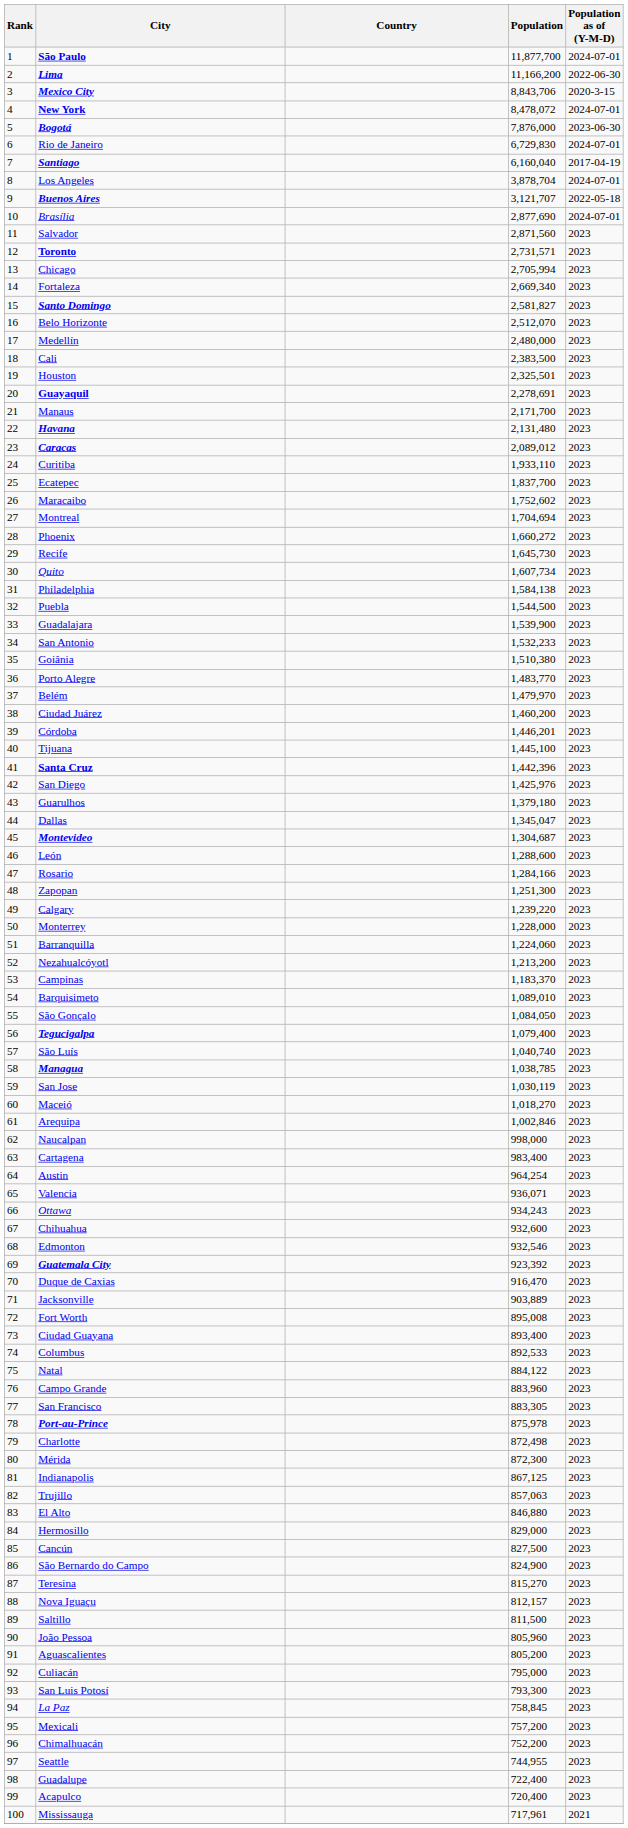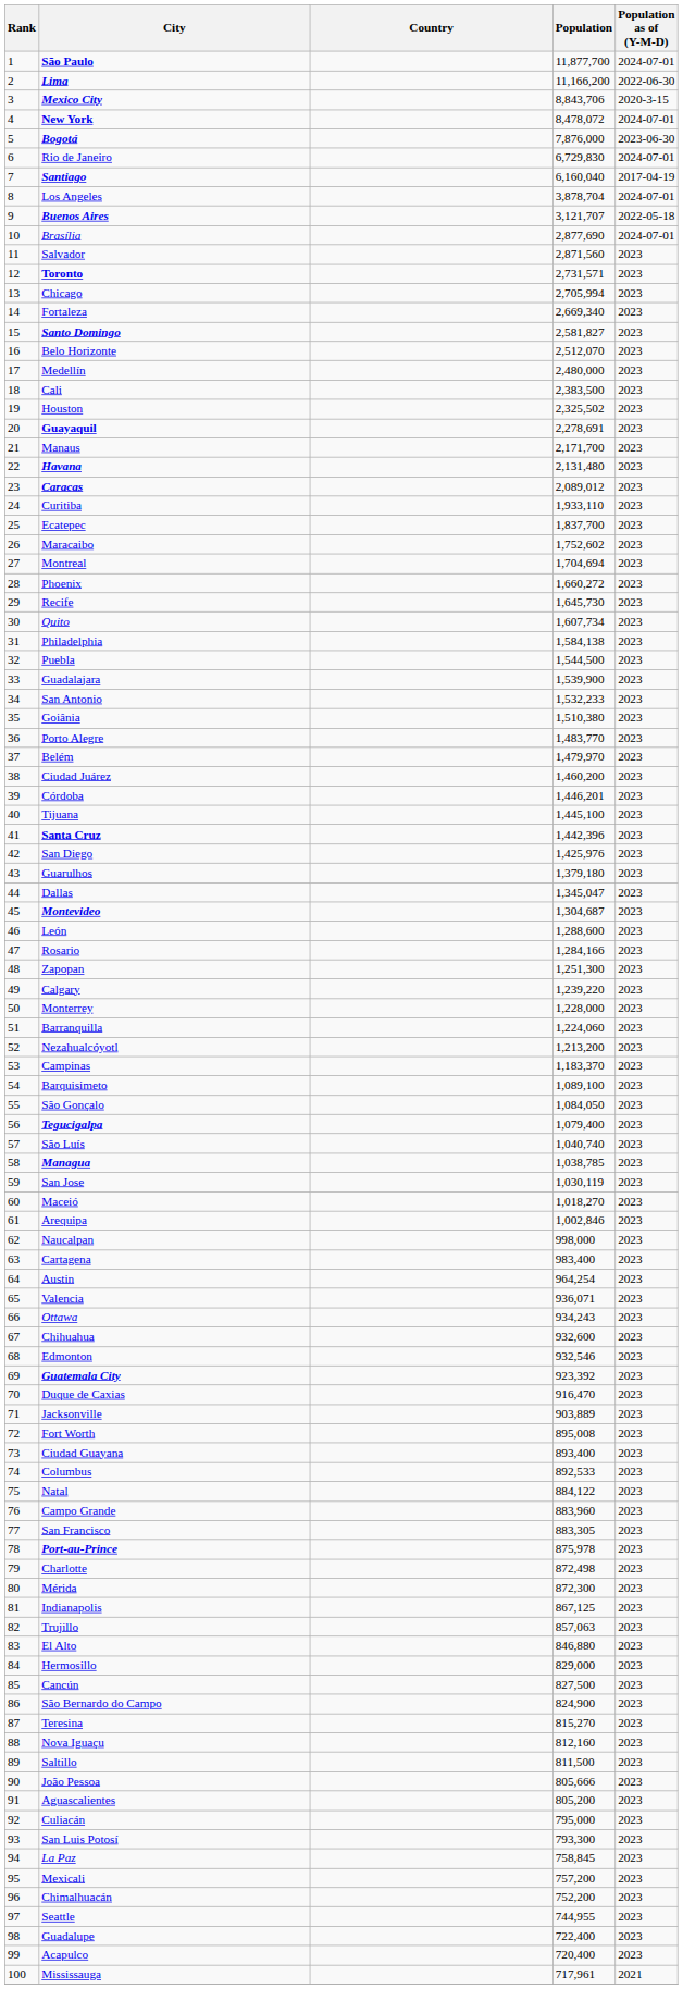 <table class="sortable wikitable" style="width:70%">
 <tr>
 <th style="width:4%">Rank</th>
 <th style="width:50%">City</th>
 <th style="width:50%">Country</th>
 <th style="width:50%">Population</th>
 <th style="width:6%">Population as of<br>(Y-M-D)</th>
 </tr>
 <tr>
 <td>1</td>
 <td><strong><a href='#'>São Paulo</a></strong></td>
 <td></td>
 <td>11,877,700</td>
 <td>2024-07-01</td>
 </tr>
 <tr>
 <td>2</td>
 <td><strong><em><a href='#'>Lima</a></em></strong></td>
 <td></td>
 <td>11,166,200 </td>
 <td>2022-06-30</td>
 </tr>
 <tr>
 <td>3</td>
 <td><strong><em><a href='#'>Mexico City</a></em></strong></td>
 <td></td>
 <td>8,843,706<br></td>
 <td>2020-3-15</td>
 </tr>
 <tr>
 <td>4</td>
 <td><strong><a href='#'>New York</a></strong></td>
 <td></td>
 <td>8,478,072</td>
 <td>2024-07-01</td>
 </tr>
 <tr>
 <td>5</td>
 <td><strong><em><a href='#'>Bogotá</a></em></strong></td>
 <td></td>
 <td>7,876,000</td>
 <td>2023-06-30</td>
 </tr>
 <tr>
 <td>6</td>
 <td><a href='#'>Rio de Janeiro</a></td>
 <td></td>
 <td>6,729,830</td>
 <td>2024-07-01</td>
 </tr>
 <tr>
 <td>7</td>
 <td><strong><em><a href='#'>Santiago</a></em></strong></td>
 <td></td>
 <td>6,160,040</td>
 <td>2017-04-19</td>
 </tr>
 <tr>
 <td>8</td>
 <td><a href='#'>Los Angeles</a></td>
 <td></td>
 <td>3,878,704</td>
 <td>2024-07-01</td>
 </tr>
 <tr>
 <td>9</td>
 <td><strong><em><a href='#'>Buenos Aires</a></em></strong></td>
 <td></td>
 <td>3,121,707</td>
 <td>2022-05-18</td>
 </tr>
 <tr>
 <td>10</td>
 <td><em><a href='#'>Brasília</a></em></td>
 <td></td>
 <td>2,877,690</td>
 <td>2024-07-01</td>
 </tr>
 <tr>
 <td>11</td>
 <td><a href='#'>Salvador</a></td>
 <td></td>
 <td>2,871,560</td>
 <td>2023</td>
 </tr>
 <tr>
 <td>12</td>
 <td><strong><a href='#'>Toronto</a></strong></td>
 <td></td>
 <td>2,731,571 </td>
 <td>2023</td>
 </tr>
 <tr>
 <td>13</td>
 <td><a href='#'>Chicago</a></td>
 <td></td>
 <td>2,705,994</td>
 <td>2023</td>
 </tr>
 <tr>
 <td>14</td>
 <td><a href='#'>Fortaleza</a></td>
 <td></td>
 <td>2,669,340</td>
 <td>2023</td>
 </tr>
 <tr>
 <td>15</td>
 <td><strong><em><a href='#'>Santo Domingo</a></em></strong></td>
 <td></td>
 <td>2,581,827</td>
 <td>2023</td>
 </tr>
 <tr>
 <td>16</td>
 <td><a href='#'>Belo Horizonte</a></td>
 <td></td>
 <td>2,512,070</td>
 <td>2023</td>
 </tr>
 <tr>
 <td>17</td>
 <td><a href='#'>Medellín</a></td>
 <td></td>
 <td>2,480,000</td>
 <td>2023</td>
 </tr>
 <tr>
 <td>18</td>
 <td><a href='#'>Cali</a></td>
 <td></td>
 <td>2,383,500</td>
 <td>2023</td>
 </tr>
 <tr>
 <td>19</td>
 <td><a href='#'>Houston</a></td>
 <td></td>
-<td>2,325,501</td>
+<td>2,325,502</td>
 <td>2023</td>
 </tr>
 <tr>
 <td>20</td>
 <td><strong><a href='#'>Guayaquil</a></strong></td>
 <td></td>
 <td>2,278,691</td>
 <td>2023</td>
 </tr>
 <tr>
 <td>21</td>
 <td><a href='#'>Manaus</a></td>
 <td></td>
 <td>2,171,700</td>
 <td>2023</td>
 </tr>
 <tr>
 <td>22</td>
 <td><strong><em><a href='#'>Havana</a></em></strong></td>
 <td></td>
 <td>2,131,480</td>
 <td>2023</td>
 </tr>
 <tr>
 <td>23</td>
 <td><strong><em><a href='#'>Caracas</a></em></strong></td>
 <td></td>
 <td>2,089,012</td>
 <td>2023</td>
 </tr>
 <tr>
 <td>24</td>
 <td><a href='#'>Curitiba</a></td>
 <td></td>
 <td>1,933,110</td>
 <td>2023</td>
 </tr>
 <tr>
 <td>25</td>
 <td><a href='#'>Ecatepec</a></td>
 <td></td>
 <td>1,837,700</td>
 <td>2023</td>
 </tr>
 <tr>
 <td>26</td>
 <td><a href='#'>Maracaibo</a></td>
 <td></td>
 <td>1,752,602 </td>
 <td>2023</td>
 </tr>
 <tr>
 <td>27</td>
 <td><a href='#'>Montreal</a></td>
 <td></td>
 <td>1,704,694 </td>
 <td>2023</td>
 </tr>
 <tr>
 <td>28</td>
 <td><a href='#'>Phoenix</a></td>
 <td></td>
 <td>1,660,272</td>
 <td>2023</td>
 </tr>
 <tr>
 <td>29</td>
 <td><a href='#'>Recife</a></td>
 <td></td>
 <td>1,645,730</td>
 <td>2023</td>
 </tr>
 <tr>
 <td>30</td>
 <td><em><a href='#'>Quito</a></em></td>
 <td></td>
 <td>1,607,734</td>
 <td>2023</td>
 </tr>
 <tr>
 <td>31</td>
 <td><a href='#'>Philadelphia</a></td>
 <td></td>
 <td>1,584,138</td>
 <td>2023</td>
 </tr>
 <tr>
 <td>32</td>
 <td><a href='#'>Puebla</a></td>
 <td></td>
 <td>1,544,500</td>
 <td>2023</td>
 </tr>
 <tr>
 <td>33</td>
 <td><a href='#'>Guadalajara</a></td>
 <td></td>
 <td>1,539,900</td>
 <td>2023</td>
 </tr>
 <tr>
 <td>34</td>
 <td><a href='#'>San Antonio</a></td>
 <td></td>
 <td>1,532,233</td>
 <td>2023</td>
 </tr>
 <tr>
 <td>35</td>
 <td><a href='#'>Goiânia</a></td>
 <td></td>
 <td>1,510,380</td>
 <td>2023</td>
 </tr>
 <tr>
 <td>36</td>
 <td><a href='#'>Porto Alegre</a></td>
 <td></td>
 <td>1,483,770</td>
 <td>2023</td>
 </tr>
 <tr>
 <td>37</td>
 <td><a href='#'>Belém</a></td>
 <td></td>
 <td>1,479,970</td>
 <td>2023</td>
 </tr>
 <tr>
 <td>38</td>
 <td><a href='#'>Ciudad Juárez</a></td>
 <td></td>
 <td>1,460,200</td>
 <td>2023</td>
 </tr>
 <tr>
 <td>39</td>
 <td><a href='#'>Córdoba</a></td>
 <td></td>
 <td>1,446,201</td>
 <td>2023</td>
 </tr>
 <tr>
 <td>40</td>
 <td><a href='#'>Tijuana</a></td>
 <td></td>
 <td>1,445,100</td>
 <td>2023</td>
 </tr>
 <tr>
 <td>41</td>
 <td><strong><a href='#'>Santa Cruz</a></strong></td>
 <td></td>
 <td>1,442,396</td>
 <td>2023</td>
 </tr>
 <tr>
 <td>42</td>
 <td><a href='#'>San Diego</a></td>
 <td></td>
 <td>1,425,976</td>
 <td>2023</td>
 </tr>
 <tr>
 <td>43</td>
 <td><a href='#'>Guarulhos</a></td>
 <td></td>
 <td>1,379,180</td>
 <td>2023</td>
 </tr>
 <tr>
 <td>44</td>
 <td><a href='#'>Dallas</a></td>
 <td></td>
 <td>1,345,047</td>
 <td>2023</td>
 </tr>
 <tr>
 <td>45</td>
 <td><strong><em><a href='#'>Montevideo</a></em></strong></td>
 <td></td>
 <td>1,304,687</td>
 <td>2023</td>
 </tr>
 <tr>
 <td>46</td>
 <td><a href='#'>León</a></td>
 <td></td>
 <td>1,288,600</td>
 <td>2023</td>
 </tr>
 <tr>
 <td>47</td>
 <td><a href='#'>Rosario</a></td>
 <td></td>
 <td>1,284,166</td>
 <td>2023</td>
 </tr>
 <tr>
 <td>48</td>
 <td><a href='#'>Zapopan</a></td>
 <td></td>
 <td>1,251,300</td>
 <td>2023</td>
 </tr>
 <tr>
 <td>49</td>
 <td><a href='#'>Calgary</a></td>
 <td></td>
 <td>1,239,220 </td>
 <td>2023</td>
 </tr>
 <tr>
 <td>50</td>
 <td><a href='#'>Monterrey</a></td>
 <td></td>
 <td>1,228,000</td>
 <td>2023</td>
 </tr>
 <tr>
 <td>51</td>
 <td><a href='#'>Barranquilla</a></td>
 <td></td>
 <td>1,224,060</td>
 <td>2023</td>
 </tr>
 <tr>
 <td>52</td>
 <td><a href='#'>Nezahualcóyotl</a></td>
 <td></td>
 <td>1,213,200</td>
 <td>2023</td>
 </tr>
 <tr>
 <td>53</td>
 <td><a href='#'>Campinas</a></td>
 <td></td>
 <td>1,183,370</td>
 <td>2023</td>
 </tr>
 <tr>
 <td>54</td>
 <td><a href='#'>Barquisimeto</a></td>
 <td></td>
-<td>1,089,010</td>
+<td>1,089,100</td>
 <td>2023</td>
 </tr>
 <tr>
 <td>55</td>
 <td><a href='#'>São Gonçalo</a></td>
 <td></td>
 <td>1,084,050</td>
 <td>2023</td>
 </tr>
 <tr>
 <td>56</td>
 <td><strong><em><a href='#'>Tegucigalpa</a></em></strong></td>
 <td></td>
 <td>1,079,400</td>
 <td>2023</td>
 </tr>
 <tr>
 <td>57</td>
 <td><a href='#'>São Luís</a></td>
 <td></td>
 <td>1,040,740</td>
 <td>2023</td>
 </tr>
 <tr>
 <td>58</td>
 <td><strong><em><a href='#'>Managua</a></em></strong></td>
 <td></td>
 <td>1,038,785</td>
 <td>2023</td>
 </tr>
 <tr>
 <td>59</td>
 <td><a href='#'>San Jose</a></td>
 <td></td>
 <td>1,030,119</td>
 <td>2023</td>
 </tr>
 <tr>
 <td>60</td>
 <td><a href='#'>Maceió</a></td>
 <td></td>
 <td>1,018,270</td>
 <td>2023</td>
 </tr>
 <tr>
 <td>61</td>
 <td><a href='#'>Arequipa</a></td>
 <td></td>
 <td>1,002,846</td>
 <td>2023</td>
 </tr>
 <tr>
 <td>62</td>
 <td><a href='#'>Naucalpan</a></td>
 <td></td>
 <td>998,000</td>
 <td>2023</td>
 </tr>
 <tr>
 <td>63</td>
 <td><a href='#'>Cartagena</a></td>
 <td></td>
 <td>983,400</td>
 <td>2023</td>
 </tr>
 <tr>
 <td>64</td>
 <td><a href='#'>Austin</a></td>
 <td></td>
 <td>964,254</td>
 <td>2023</td>
 </tr>
 <tr>
 <td>65</td>
 <td><a href='#'>Valencia</a></td>
 <td></td>
 <td>936,071 </td>
 <td>2023</td>
 </tr>
 <tr>
 <td>66</td>
 <td><em><a href='#'>Ottawa</a></em></td>
 <td></td>
 <td>934,243 </td>
 <td>2023</td>
 </tr>
 <tr>
 <td>67</td>
 <td><a href='#'>Chihuahua</a></td>
 <td></td>
 <td>932,600</td>
 <td>2023</td>
 </tr>
 <tr>
 <td>68</td>
 <td><a href='#'>Edmonton</a></td>
 <td></td>
 <td>932,546</td>
 <td>2023</td>
 </tr>
 <tr>
 <td>69</td>
 <td><strong><em><a href='#'>Guatemala City</a></em></strong></td>
 <td></td>
 <td>923,392</td>
 <td>2023</td>
 </tr>
 <tr>
 <td>70</td>
 <td><a href='#'>Duque de Caxias</a></td>
 <td></td>
 <td>916,470</td>
 <td>2023</td>
 </tr>
 <tr>
 <td>71</td>
 <td><a href='#'>Jacksonville</a></td>
 <td></td>
 <td>903,889</td>
 <td>2023</td>
 </tr>
 <tr>
 <td>72</td>
 <td><a href='#'>Fort Worth</a></td>
 <td></td>
 <td>895,008</td>
 <td>2023</td>
 </tr>
 <tr>
 <td>73</td>
 <td><a href='#'>Ciudad Guayana</a></td>
 <td></td>
 <td>893,400</td>
 <td>2023</td>
 </tr>
 <tr>
 <td>74</td>
 <td><a href='#'>Columbus</a></td>
 <td></td>
 <td>892,533</td>
 <td>2023</td>
 </tr>
 <tr>
 <td>75</td>
 <td><a href='#'>Natal</a></td>
 <td></td>
 <td>884,122</td>
 <td>2023</td>
 </tr>
 <tr>
 <td>76</td>
 <td><a href='#'>Campo Grande</a></td>
 <td></td>
 <td>883,960</td>
 <td>2023</td>
 </tr>
 <tr>
 <td>77</td>
 <td><a href='#'>San Francisco</a></td>
 <td></td>
 <td>883,305</td>
 <td>2023</td>
 </tr>
 <tr>
 <td>78</td>
 <td><strong><em><a href='#'>Port-au-Prince</a></em></strong></td>
 <td></td>
 <td>875,978</td>
 <td>2023</td>
 </tr>
 <tr>
 <td>79</td>
 <td><a href='#'>Charlotte</a></td>
 <td></td>
 <td>872,498</td>
 <td>2023</td>
 </tr>
 <tr>
 <td>80</td>
 <td><a href='#'>Mérida</a></td>
 <td></td>
 <td>872,300</td>
 <td>2023</td>
 </tr>
 <tr>
 <td>81</td>
 <td><a href='#'>Indianapolis</a></td>
 <td></td>
 <td>867,125</td>
 <td>2023</td>
 </tr>
 <tr>
 <td>82</td>
 <td><a href='#'>Trujillo</a></td>
 <td></td>
 <td>857,063</td>
 <td>2023</td>
 </tr>
 <tr>
 <td>83</td>
 <td><a href='#'>El Alto</a></td>
 <td></td>
 <td>846,880</td>
 <td>2023</td>
 </tr>
 <tr>
 <td>84</td>
 <td><a href='#'>Hermosillo</a></td>
 <td></td>
 <td>829,000</td>
 <td>2023</td>
 </tr>
 <tr>
 <td>85</td>
 <td><a href='#'>Cancún</a></td>
 <td></td>
 <td>827,500</td>
 <td>2023</td>
 </tr>
 <tr>
 <td>86</td>
 <td><a href='#'>São Bernardo do Campo</a></td>
 <td></td>
 <td>824,900</td>
 <td>2023</td>
 </tr>
 <tr>
 <td>87</td>
 <td><a href='#'>Teresina</a></td>
 <td></td>
 <td>815,270</td>
 <td>2023</td>
 </tr>
 <tr>
 <td>88</td>
 <td><a href='#'>Nova Iguaçu</a></td>
 <td></td>
-<td>812,157</td>
+<td>812,160</td>
 <td>2023</td>
 </tr>
 <tr>
 <td>89</td>
 <td><a href='#'>Saltillo</a></td>
 <td></td>
 <td>811,500</td>
 <td>2023</td>
 </tr>
 <tr>
 <td>90</td>
 <td><a href='#'>João Pessoa</a></td>
 <td></td>
-<td>805,960</td>
+<td>805,666</td>
 <td>2023</td>
 </tr>
 <tr>
 <td>91</td>
 <td><a href='#'>Aguascalientes</a></td>
 <td></td>
 <td>805,200</td>
 <td>2023</td>
 </tr>
 <tr>
 <td>92</td>
 <td><a href='#'>Culiacán</a></td>
 <td></td>
 <td>795,000</td>
 <td>2023</td>
 </tr>
 <tr>
 <td>93</td>
 <td><a href='#'>San Luis Potosí</a></td>
 <td></td>
 <td>793,300</td>
 <td>2023</td>
 </tr>
 <tr>
 <td>94</td>
 <td><em><a href='#'>La Paz</a></em></td>
 <td></td>
 <td>758,845</td>
 <td>2023</td>
 </tr>
 <tr>
 <td>95</td>
 <td><a href='#'>Mexicali</a></td>
 <td></td>
 <td>757,200</td>
 <td>2023</td>
 </tr>
 <tr>
 <td>96</td>
 <td><a href='#'>Chimalhuacán</a></td>
 <td></td>
 <td>752,200</td>
 <td>2023</td>
 </tr>
 <tr>
 <td>97</td>
 <td><a href='#'>Seattle</a></td>
 <td></td>
 <td>744,955</td>
 <td>2023</td>
 </tr>
 <tr>
 <td>98</td>
 <td><a href='#'>Guadalupe</a></td>
 <td></td>
 <td>722,400</td>
 <td>2023</td>
 </tr>
 <tr>
 <td>99</td>
 <td><a href='#'>Acapulco</a></td>
 <td></td>
 <td>720,400</td>
 <td>2023</td>
 </tr>
 <tr>
 <td>100</td>
 <td><a href='#'>Mississauga</a></td>
 <td></td>
 <td>717,961</td>
 <td>2021</td>
 </tr>
 <tr>
 </tr>
 </table>
